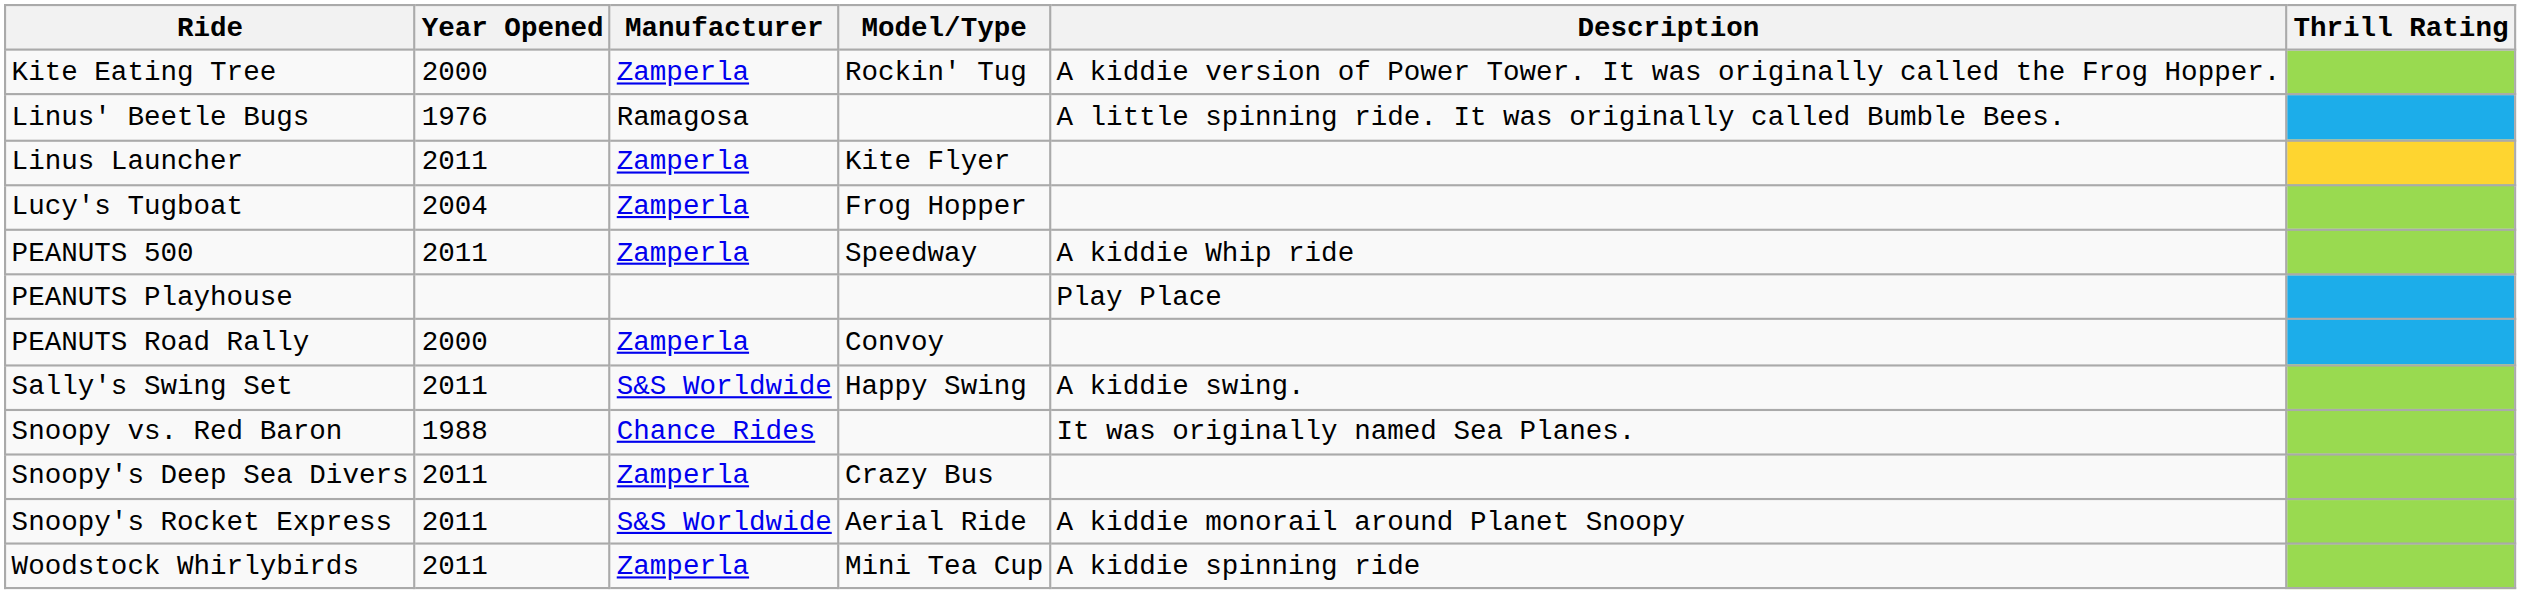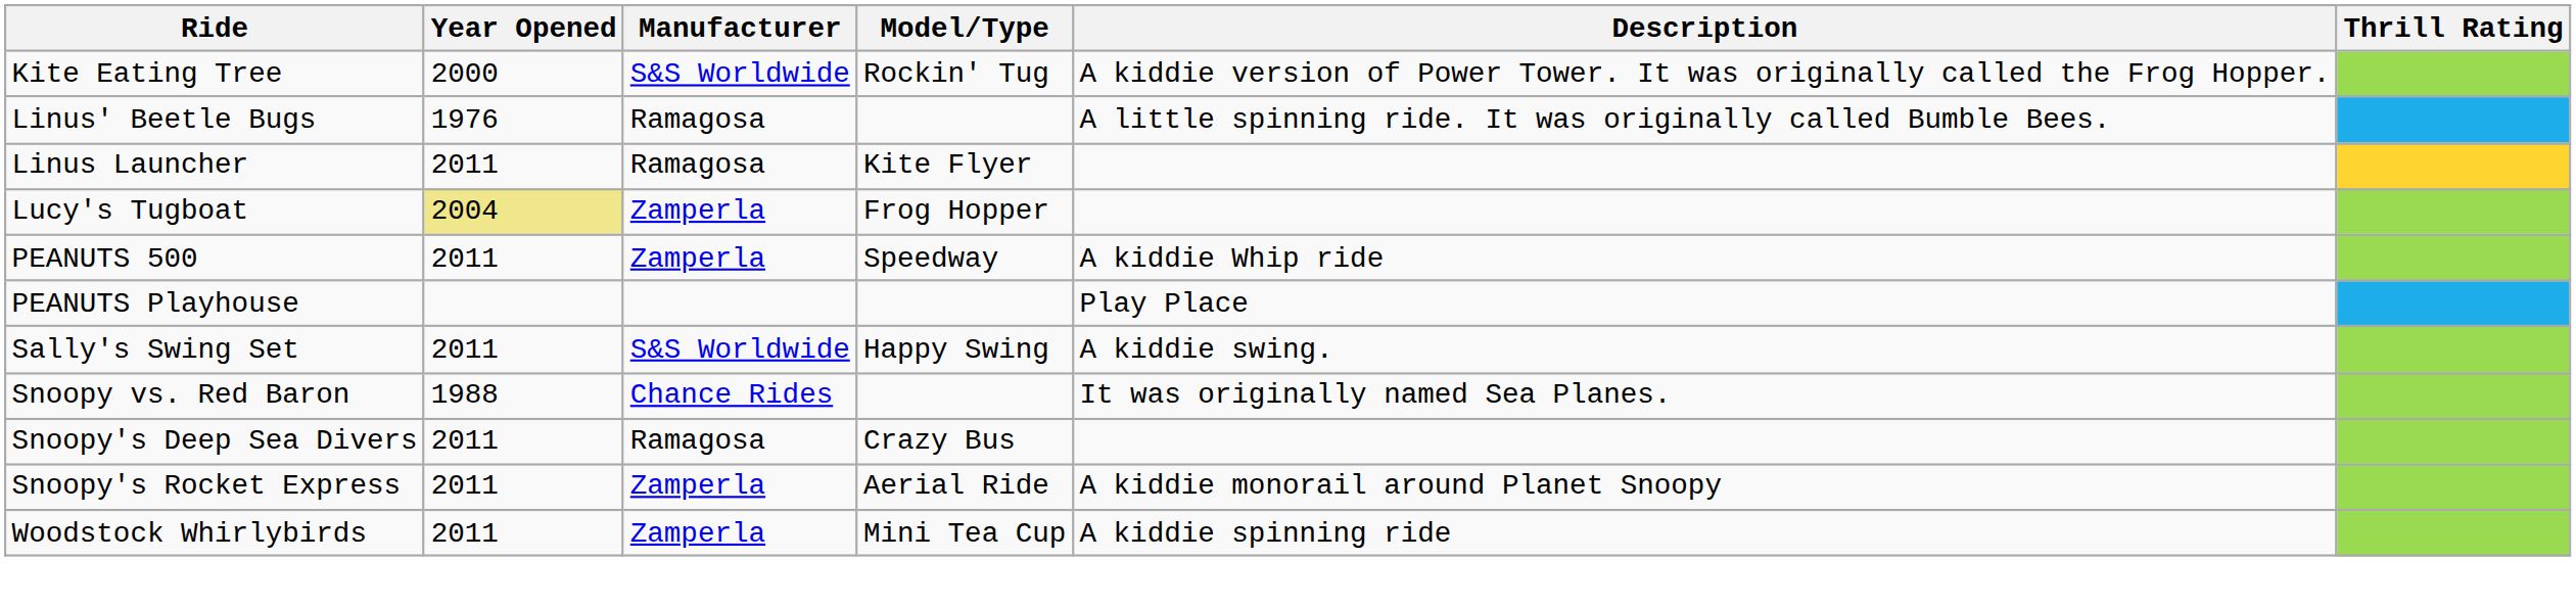 <table class="wikitable sortable">
 <tr>
 <th>Ride</th>
 <th>Year Opened</th>
 <th>Manufacturer</th>
 <th>Model/Type</th>
 <th>Description</th>
 <th>Thrill Rating</th>
 </tr>
 <tr>
 <td>Kite Eating Tree</td>
 <td align:center>2000</td>
-<td align:center><a href='#'>Zamperla</a></td>
+<td align:center><a href='#'>S&S Worldwide</a></td>
 <td align:center>Rockin' Tug</td>
 <td>A kiddie version of Power Tower. It was originally called the Frog Hopper.</td>
 <td align="center" bgcolor="#99DA50"><strong></strong></td>
 </tr>
 <tr>
 <td>Linus' Beetle Bugs</td>
 <td align:center>1976</td>
 <td align:center>Ramagosa</td>
 <td></td>
 <td>A little spinning ride. It was originally called Bumble Bees.</td>
 <td align="center" bgcolor="#1CADEA"><strong></strong></td>
 </tr>
 <tr>
 <td>Linus Launcher</td>
 <td align:center>2011</td>
-<td align:center><a href='#'>Zamperla</a></td>
+<td align:center>Ramagosa</td>
 <td align:center>Kite Flyer</td>
 <td></td>
 <td align="center" bgcolor="#FED530"><strong></strong></td>
 </tr>
 <tr>
 <td>Lucy's Tugboat</td>
-<td align:center>2004</td>
+<td align:center style="background: khaki;">2004</td>
 <td align:center><a href='#'>Zamperla</a></td>
 <td align:center>Frog Hopper</td>
 <td></td>
 <td align="center" bgcolor="#99DA50"><strong></strong></td>
 </tr>
 <tr>
 <td>PEANUTS 500</td>
 <td align:center>2011</td>
 <td align:center><a href='#'>Zamperla</a></td>
 <td align:center>Speedway</td>
 <td>A kiddie Whip ride</td>
 <td align="center" bgcolor="#99DA50"><strong></strong></td>
 </tr>
 <tr>
 <td>PEANUTS Playhouse</td>
 <td></td>
 <td></td>
 <td></td>
 <td>Play Place</td>
 <td align="center" bgcolor="#1CADEA"><strong></strong></td>
 </tr>
 <tr>
-<td>PEANUTS Road Rally</td>
-<td align:center>2000</td>
-<td align:center><a href='#'>Zamperla</a></td>
-<td align:center>Convoy</td>
-<td></td>
-<td align="center" bgcolor="#1CADEA"><strong></strong></td>
-</tr>
-<tr>
 <td>Sally's Swing Set</td>
 <td align:center>2011</td>
 <td align:center><a href='#'>S&S Worldwide</a></td>
 <td align:center>Happy Swing</td>
 <td>A kiddie swing.</td>
 <td align="center" bgcolor="#99DA50"><strong></strong></td>
 </tr>
 <tr>
 <td>Snoopy vs. Red Baron</td>
 <td align:center>1988</td>
 <td align:center><a href='#'>Chance Rides</a></td>
 <td></td>
 <td>It was originally named Sea Planes.</td>
 <td align="center" bgcolor="#99DA50"><strong></strong></td>
 </tr>
 <tr>
 <td>Snoopy's Deep Sea Divers</td>
 <td align:center>2011</td>
-<td align:center><a href='#'>Zamperla</a></td>
+<td align:center>Ramagosa</td>
 <td align:center>Crazy Bus</td>
 <td></td>
 <td align="center" bgcolor="#99DA50"><strong></strong></td>
 </tr>
 <tr>
 <td>Snoopy's Rocket Express</td>
 <td align:center>2011</td>
-<td align:center><a href='#'>S&S Worldwide</a></td>
+<td align:center><a href='#'>Zamperla</a></td>
 <td align:center>Aerial Ride</td>
 <td>A kiddie monorail around Planet Snoopy</td>
 <td align="center" bgcolor="#99DA50"><strong></strong></td>
 </tr>
 <tr>
 <td>Woodstock Whirlybirds</td>
 <td align:center>2011</td>
 <td align:center><a href='#'>Zamperla</a></td>
 <td>Mini Tea Cup</td>
 <td>A kiddie spinning ride</td>
 <td align="center" bgcolor="#99DA50"><strong></strong></td>
 </tr>
 </table>
